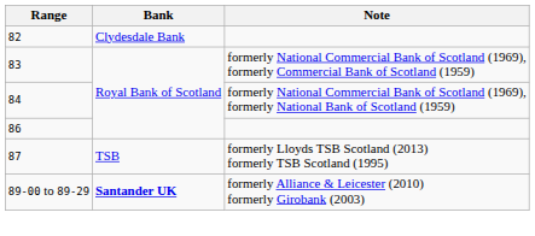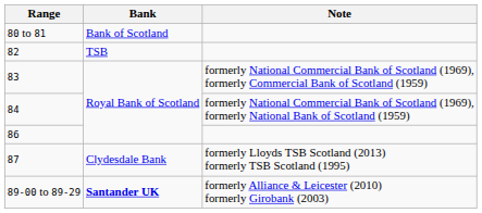 <table class="wikitable">
 <tr>
 <th>Range</th>
 <th>Bank</th>
 <th>Note</th>
 </tr>
 <tr>
+<td><code>80</code> to <code>81</code></td>
+<td><a href='#'>Bank of Scotland</a></td>
+<td></td>
+</tr>
+<tr>
 <td><code>82</code></td>
-<td><a href='#'>Clydesdale Bank</a></td>
+<td><a href='#'>TSB</a></td>
 <td></td>
 </tr>
 <tr>
 <td><code>83</code></td>
 <td rowspan=3><a href='#'>Royal Bank of Scotland</a></td>
 <td>formerly <a href='#'>National Commercial Bank of Scotland</a> (1969),<br>formerly <a href='#'>Commercial Bank of Scotland</a> (1959)</td>
 </tr>
 <tr>
 <td><code>84</code></td>
 <td>formerly <a href='#'>National Commercial Bank of Scotland</a> (1969),<br>formerly <a href='#'>National Bank of Scotland</a> (1959)</td>
 </tr>
 <tr>
 <td><code>86</code></td>
 <td></td>
 </tr>
 <tr>
 <td><code>87</code></td>
-<td><a href='#'>TSB</a></td>
+<td><a href='#'>Clydesdale Bank</a></td>
 <td>formerly Lloyds TSB Scotland (2013)<br> formerly TSB Scotland (1995)</td>
 </tr>
 <tr>
 <td><code>89-00</code> to <code>89-29</code></td>
 <td><strong><a href='#'>Santander UK</a></strong></td>
 <td>formerly <a href='#'>Alliance & Leicester</a> (2010)<br>formerly <a href='#'>Girobank</a> (2003)</td>
 </tr>
 </table>
